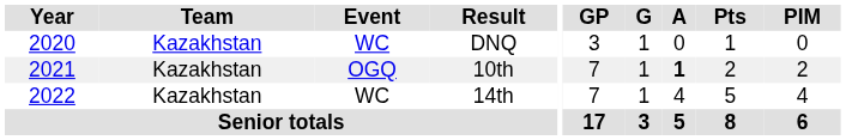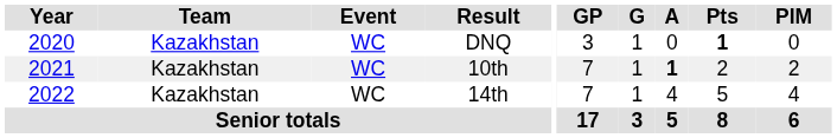 <table border="0" cellpadding="1" cellspacing="0" ID="Table3" style="text-align:center; width:40em">
 <tr ALIGN="center" bgcolor="#e0e0e0">
 <th>Year</th>
 <th>Team</th>
 <th>Event</th>
 <th>Result</th>
 <th rowspan="99" bgcolor="#ffffff"></th>
 <th>GP</th>
 <th>G</th>
 <th>A</th>
 <th>Pts</th>
 <th>PIM</th>
 </tr>
 <tr>
 <td><a href='#'>2020</a></td>
 <td><a href='#'>Kazakhstan</a></td>
 <td><a href='#'>WC</a></td>
 <td>DNQ</td>
 <td>3</td>
 <td>1</td>
 <td>0</td>
-<td>1</td>
+<td><strong>1</strong></td>
 <td>0</td>
 </tr>
 <tr style="background:#f0f0f0;">
 <td><a href='#'>2021</a></td>
 <td>Kazakhstan</td>
-<td><a href='#'>OGQ</a></td>
+<td><a href='#'>WC</a></td>
 <td>10th</td>
 <td>7</td>
 <td>1</td>
 <td><strong>1</strong></td>
 <td>2</td>
 <td>2</td>
 </tr>
 <tr>
 <td><a href='#'>2022</a></td>
 <td>Kazakhstan</td>
 <td>WC</td>
 <td>14th</td>
 <td>7</td>
 <td>1</td>
 <td>4</td>
 <td>5</td>
 <td>4</td>
 </tr>
 <tr bgcolor="#e0e0e0">
 <th colspan="4">Senior totals</th>
 <th>17</th>
 <th>3</th>
 <th>5</th>
 <th>8</th>
 <th>6</th>
 </tr>
 </table>
